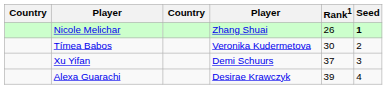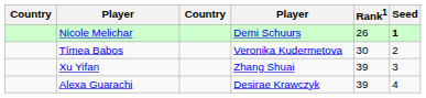 <table class="sortable wikitable">
 <tr>
 <th width="70">Country</th>
 <th width="175">Player</th>
 <th width="70">Country</th>
 <th width="175">Player</th>
 <th>Rank<sup>1</sup></th>
 <th>Seed</th>
 </tr>
 <tr style="background:#cfc;">
 <td></td>
 <td><a href='#'>Nicole Melichar</a></td>
 <td></td>
-<td><a href='#'>Zhang Shuai</a></td>
+<td><a href='#'>Demi Schuurs</a></td>
 <td>26</td>
 <td><strong>1</strong></td>
 </tr>
 <tr>
 <td></td>
 <td><a href='#'>Tímea Babos</a></td>
 <td></td>
 <td><a href='#'>Veronika Kudermetova</a></td>
 <td>30</td>
 <td>2</td>
 </tr>
 <tr>
 <td></td>
 <td><a href='#'>Xu Yifan</a></td>
 <td></td>
-<td><a href='#'>Demi Schuurs</a></td>
-<td>37</td>
+<td><a href='#'>Zhang Shuai</a></td>
+<td>39</td>
 <td>3</td>
 </tr>
 <tr>
 <td></td>
 <td><a href='#'>Alexa Guarachi</a></td>
 <td></td>
 <td><a href='#'>Desirae Krawczyk</a></td>
 <td>39</td>
 <td>4</td>
 </tr>
 </table>
